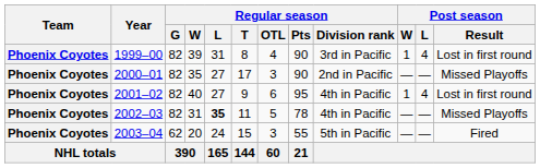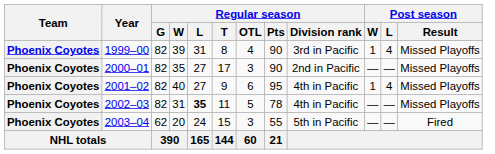 <table class="wikitable" style="font-size: 95%; text-align:center;">
 <tr>
 <th rowspan="2">Team</th>
 <th rowspan="2">Year</th>
 <th colspan="7"><a href='#'>Regular season</a></th>
 <th colspan="3"><a href='#'>Post season</a></th>
 </tr>
 <tr>
 <th>G</th>
 <th>W</th>
 <th>L</th>
 <th>T</th>
 <th>OTL</th>
 <th>Pts</th>
 <th>Division rank</th>
 <th>W</th>
 <th>L</th>
 <th>Result</th>
 </tr>
 <tr>
 <th><a href='#'>Phoenix Coyotes</a></th>
 <td><a href='#'>1999–00</a></td>
 <td>82</td>
 <td>39</td>
 <td>31</td>
 <td>8</td>
 <td>4</td>
 <td>90</td>
 <td>3rd in Pacific</td>
 <td>1</td>
 <td>4</td>
-<td>Lost in first round</td>
+<td>Missed Playoffs</td>
 </tr>
 <tr>
 <th>Phoenix Coyotes</th>
 <td><a href='#'>2000–01</a></td>
 <td>82</td>
 <td>35</td>
 <td>27</td>
 <td>17</td>
 <td>3</td>
 <td>90</td>
 <td>2nd in Pacific</td>
 <td>—</td>
 <td>—</td>
 <td>Missed Playoffs</td>
 </tr>
 <tr>
 <th>Phoenix Coyotes</th>
 <td><a href='#'>2001–02</a></td>
 <td>82</td>
 <td>40</td>
 <td>27</td>
 <td>9</td>
 <td>6</td>
 <td>95</td>
 <td>4th in Pacific</td>
 <td>1</td>
 <td>4</td>
-<td>Lost in first round</td>
+<td>Missed Playoffs</td>
 </tr>
 <tr>
 <th>Phoenix Coyotes</th>
 <td><a href='#'>2002–03</a></td>
 <td>82</td>
 <td>31</td>
 <td><strong>35</strong></td>
 <td>11</td>
 <td>5</td>
 <td>78</td>
 <td>4th in Pacific</td>
 <td>—</td>
 <td>—</td>
 <td>Missed Playoffs</td>
 </tr>
 <tr>
 <th>Phoenix Coyotes</th>
 <td><a href='#'>2003–04</a></td>
 <td>62</td>
 <td>20</td>
 <td>24</td>
 <td>15</td>
 <td>3</td>
 <td>55</td>
 <td>5th in Pacific</td>
 <td>—</td>
 <td>—</td>
 <td>Fired</td>
 </tr>
 <tr>
 <th colspan="2">NHL totals</th>
 <th colspan="2">390</th>
 <th>165</th>
 <th>144</th>
 <th>60</th>
 <th>21</th>
 <th colspan="4"></th>
 </tr>
 </table>
